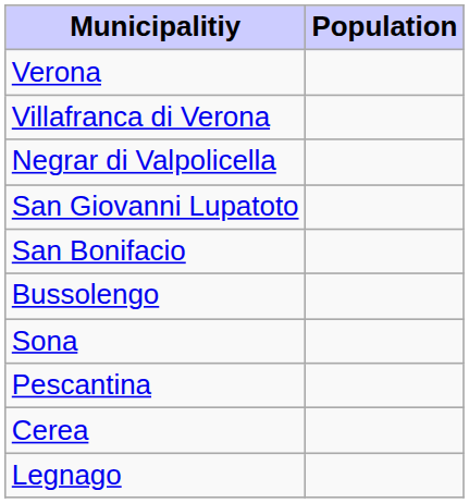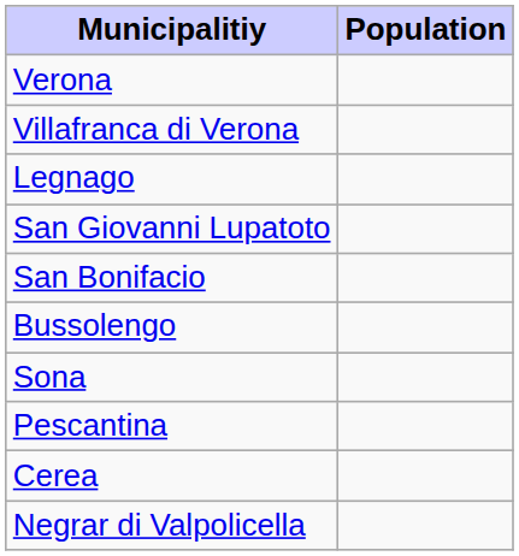 <table class="wikitable sortable">
 <tr>
 <th style="background:#CCCCFF">Municipalitiy</th>
 <th style="background:#CCCCFF">Population</th>
 </tr>
 <tr>
 <td><a href='#'>Verona</a></td>
 <td></td>
 </tr>
 <tr>
 <td><a href='#'>Villafranca di Verona</a></td>
 <td></td>
 </tr>
 <tr>
-<td><a href='#'>Negrar di Valpolicella</a></td>
+<td><a href='#'>Legnago</a></td>
 <td></td>
 </tr>
 <tr>
 <td><a href='#'>San Giovanni Lupatoto</a></td>
 <td></td>
 </tr>
 <tr>
 <td><a href='#'>San Bonifacio</a></td>
 <td></td>
 </tr>
 <tr>
 <td><a href='#'>Bussolengo</a></td>
 <td></td>
 </tr>
 <tr>
 <td><a href='#'>Sona</a></td>
 <td></td>
 </tr>
 <tr>
 <td><a href='#'>Pescantina</a></td>
 <td></td>
 </tr>
 <tr>
 <td><a href='#'>Cerea</a></td>
 <td></td>
 </tr>
 <tr>
-<td><a href='#'>Legnago</a></td>
+<td><a href='#'>Negrar di Valpolicella</a></td>
 <td></td>
 </tr>
 </table>
